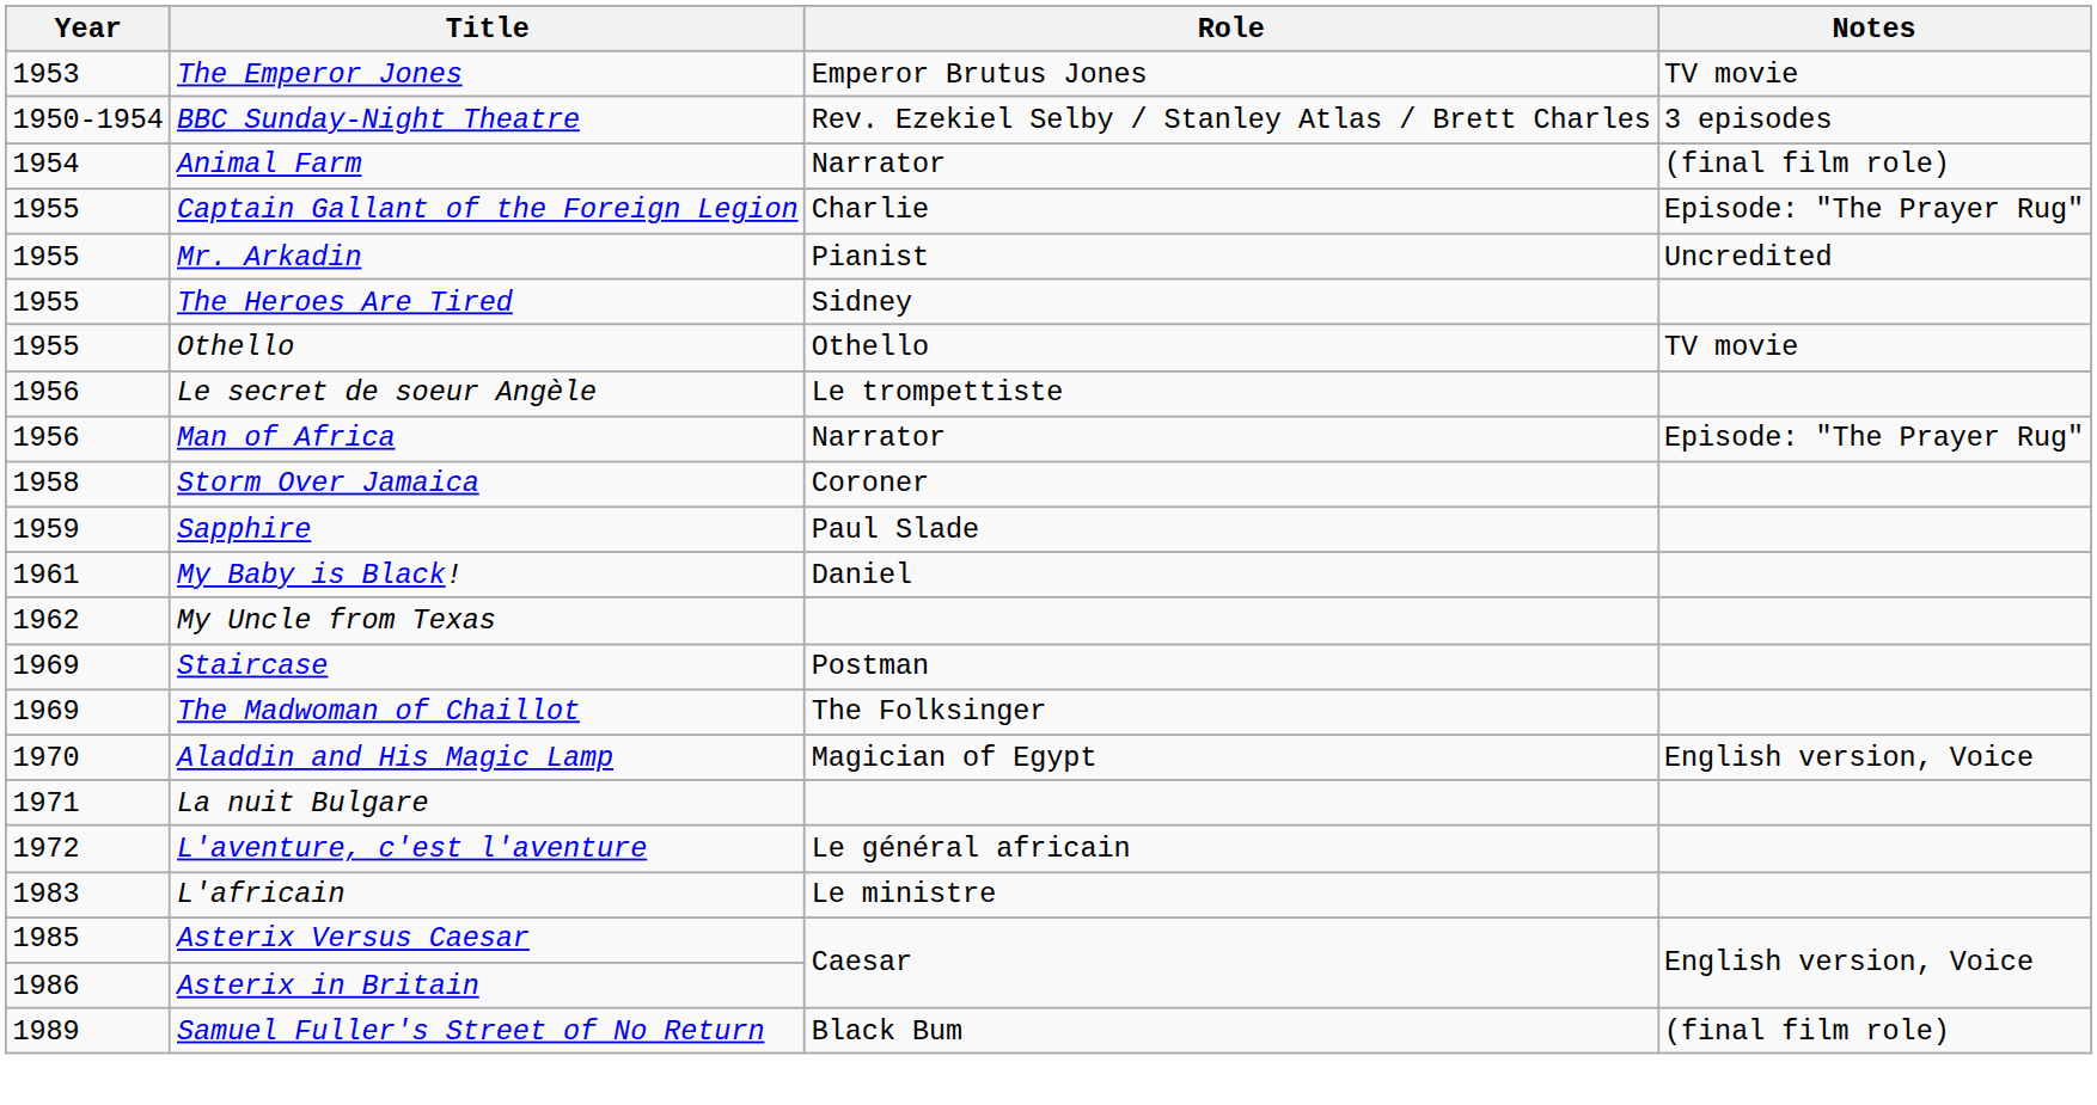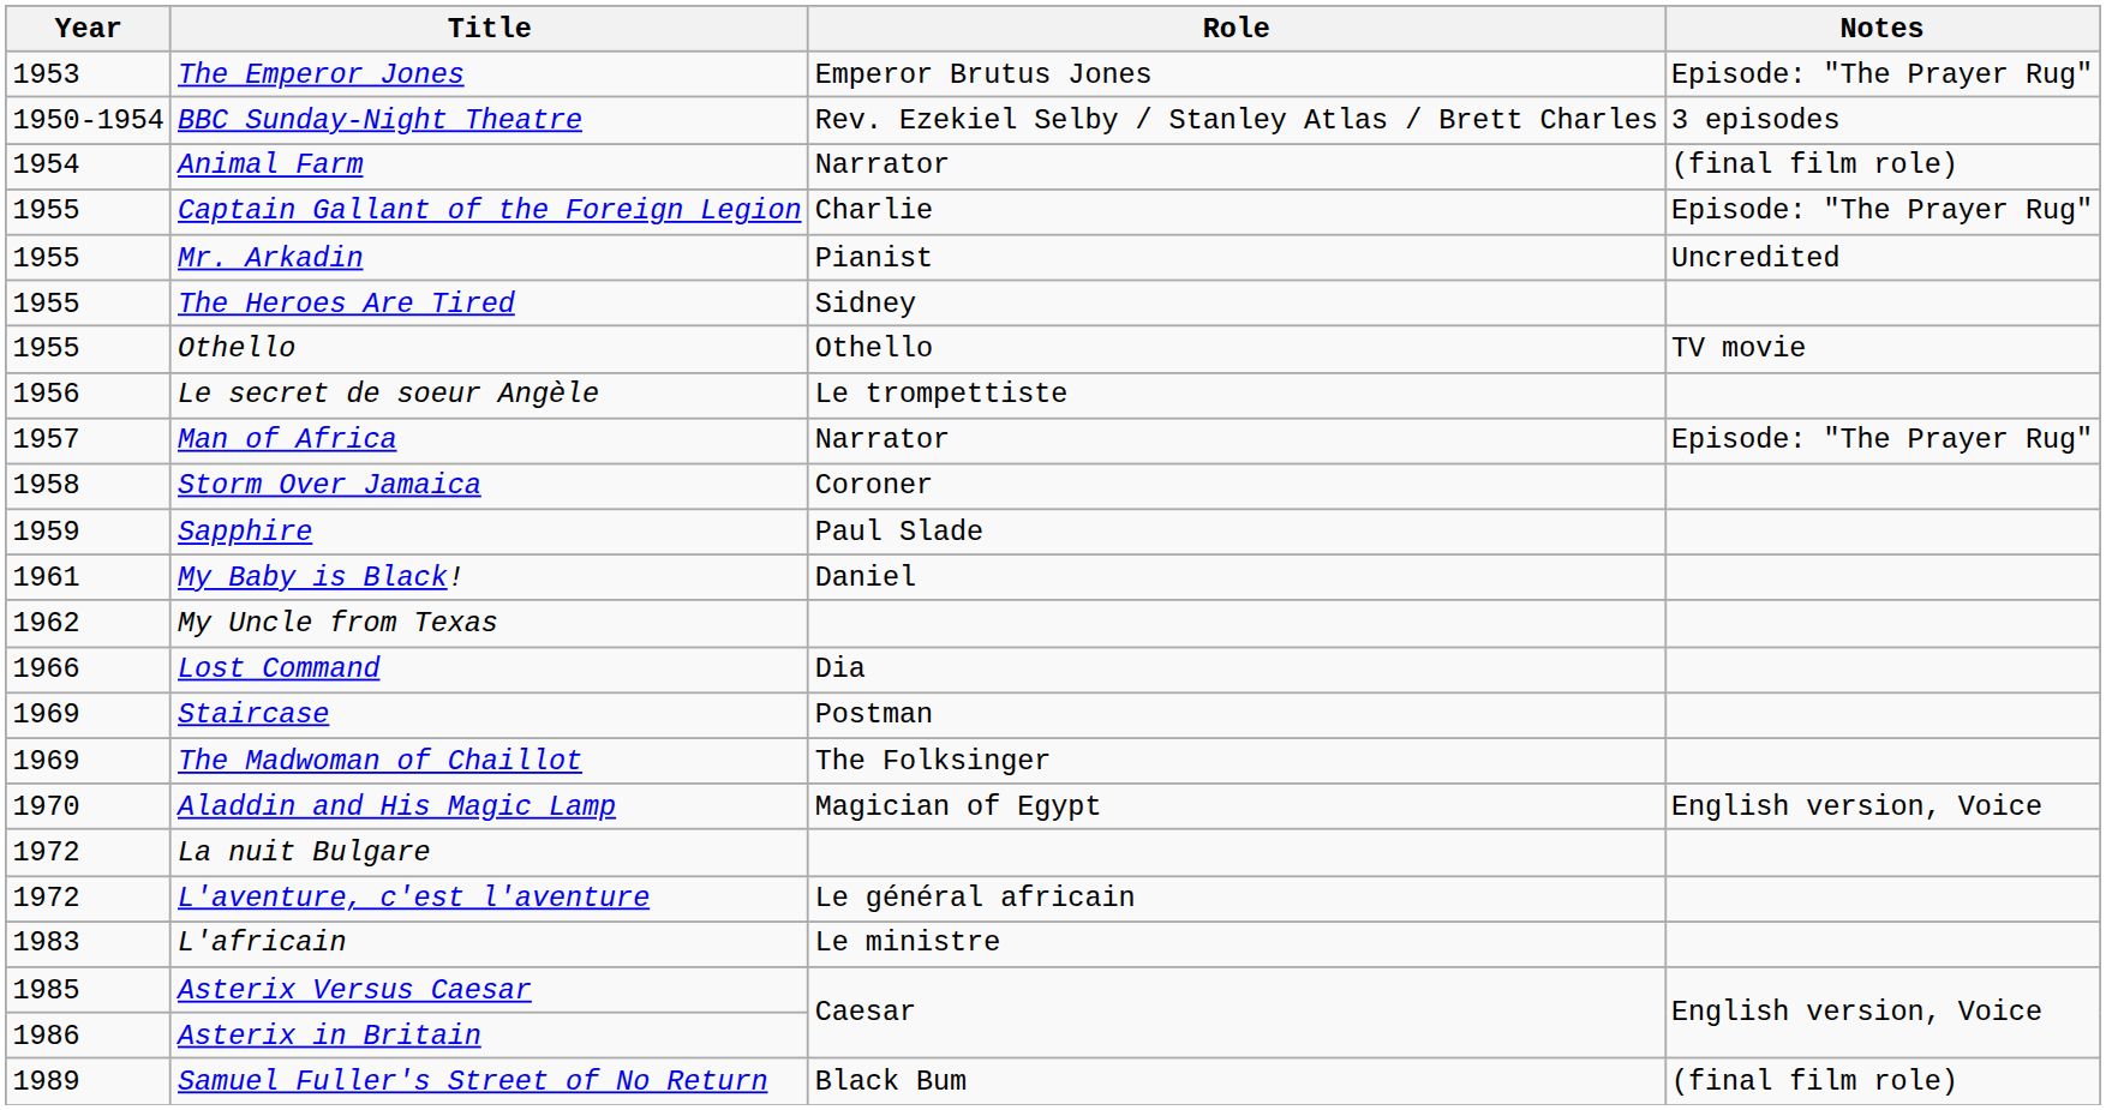 <table class="wikitable">
 <tr>
 <th>Year</th>
 <th>Title</th>
 <th>Role</th>
 <th>Notes</th>
 </tr>
 <tr>
 <td>1953</td>
 <td><em><a href='#'>The Emperor Jones</a></em></td>
 <td>Emperor Brutus Jones</td>
-<td>TV movie</td>
+<td>Episode: "The Prayer Rug"</td>
 </tr>
 <tr>
 <td>1950-1954</td>
 <td><em><a href='#'>BBC Sunday-Night Theatre</a></em></td>
 <td>Rev. Ezekiel Selby / Stanley Atlas / Brett Charles</td>
 <td>3 episodes</td>
 </tr>
 <tr>
 <td>1954</td>
 <td><em><a href='#'>Animal Farm</a></em></td>
 <td>Narrator</td>
 <td>(final film role)</td>
 </tr>
 <tr>
 <td>1955</td>
 <td><em><a href='#'>Captain Gallant of the Foreign Legion</a></em></td>
 <td>Charlie</td>
 <td>Episode: "The Prayer Rug"</td>
 </tr>
 <tr>
 <td>1955</td>
 <td><em><a href='#'>Mr. Arkadin</a></em></td>
 <td>Pianist</td>
 <td>Uncredited</td>
 </tr>
 <tr>
 <td>1955</td>
 <td><em><a href='#'>The Heroes Are Tired</a></em></td>
 <td>Sidney</td>
 <td></td>
 </tr>
 <tr>
 <td>1955</td>
 <td><em>Othello</em></td>
 <td>Othello</td>
 <td>TV movie</td>
 </tr>
 <tr>
 <td>1956</td>
 <td><em>Le secret de soeur Angèle</em></td>
 <td>Le trompettiste</td>
 <td></td>
 </tr>
 <tr>
-<td>1956</td>
+<td>1957</td>
 <td><em><a href='#'>Man of Africa</a></em></td>
 <td>Narrator</td>
 <td>Episode: "The Prayer Rug"</td>
 </tr>
 <tr>
 <td>1958</td>
 <td><em><a href='#'>Storm Over Jamaica</a></em></td>
 <td>Coroner</td>
 <td></td>
 </tr>
 <tr>
 <td>1959</td>
 <td><em><a href='#'>Sapphire</a></em></td>
 <td>Paul Slade</td>
 <td></td>
 </tr>
 <tr>
 <td>1961</td>
 <td><em><a href='#'>My Baby is Black</a>!</em></td>
 <td>Daniel</td>
 <td></td>
 </tr>
 <tr>
 <td>1962</td>
 <td><em>My Uncle from Texas</em></td>
 <td></td>
 <td></td>
 </tr>
 <tr>
+<td>1966</td>
+<td><em><a href='#'>Lost Command</a></em></td>
+<td>Dia</td>
+<td></td>
+</tr>
+<tr>
 <td>1969</td>
 <td><em><a href='#'>Staircase</a></em></td>
 <td>Postman</td>
 <td></td>
 </tr>
 <tr>
 <td>1969</td>
 <td><em><a href='#'>The Madwoman of Chaillot</a></em></td>
 <td>The Folksinger</td>
 <td></td>
 </tr>
 <tr>
 <td>1970</td>
 <td><em><a href='#'>Aladdin and His Magic Lamp</a></em></td>
 <td>Magician of Egypt</td>
 <td>English version, Voice</td>
 </tr>
 <tr>
-<td>1971</td>
+<td>1972</td>
 <td><em>La nuit Bulgare</em></td>
 <td></td>
 <td></td>
 </tr>
 <tr>
 <td>1972</td>
 <td><em><a href='#'>L'aventure, c'est l'aventure</a></em></td>
 <td>Le général africain</td>
 <td></td>
 </tr>
 <tr>
 <td>1983</td>
 <td><em>L'africain</em></td>
 <td>Le ministre</td>
 <td></td>
 </tr>
 <tr>
 <td>1985</td>
 <td><em><a href='#'>Asterix Versus Caesar</a></em></td>
 <td rowspan="2">Caesar</td>
 <td rowspan="2">English version, Voice</td>
 </tr>
 <tr>
 <td>1986</td>
 <td><em><a href='#'>Asterix in Britain</a></em></td>
 </tr>
 <tr>
 <td>1989</td>
 <td><em><a href='#'>Samuel Fuller's Street of No Return</a></em></td>
 <td>Black Bum</td>
 <td>(final film role)</td>
 </tr>
 </table>
